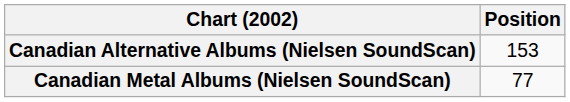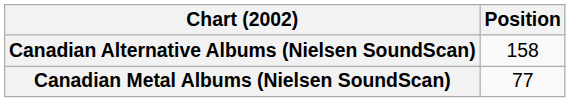 <table class="wikitable plainrowheaders" style="text-align:center">
 <tr>
 <th scope="col">Chart (2002)</th>
 <th scope="col">Position</th>
 </tr>
 <tr>
 <th scope="row">Canadian Alternative Albums (Nielsen SoundScan)</th>
-<td>153</td>
+<td>158</td>
 </tr>
 <tr>
 <th scope="row">Canadian Metal Albums (Nielsen SoundScan)</th>
 <td>77</td>
 </tr>
 </table>
